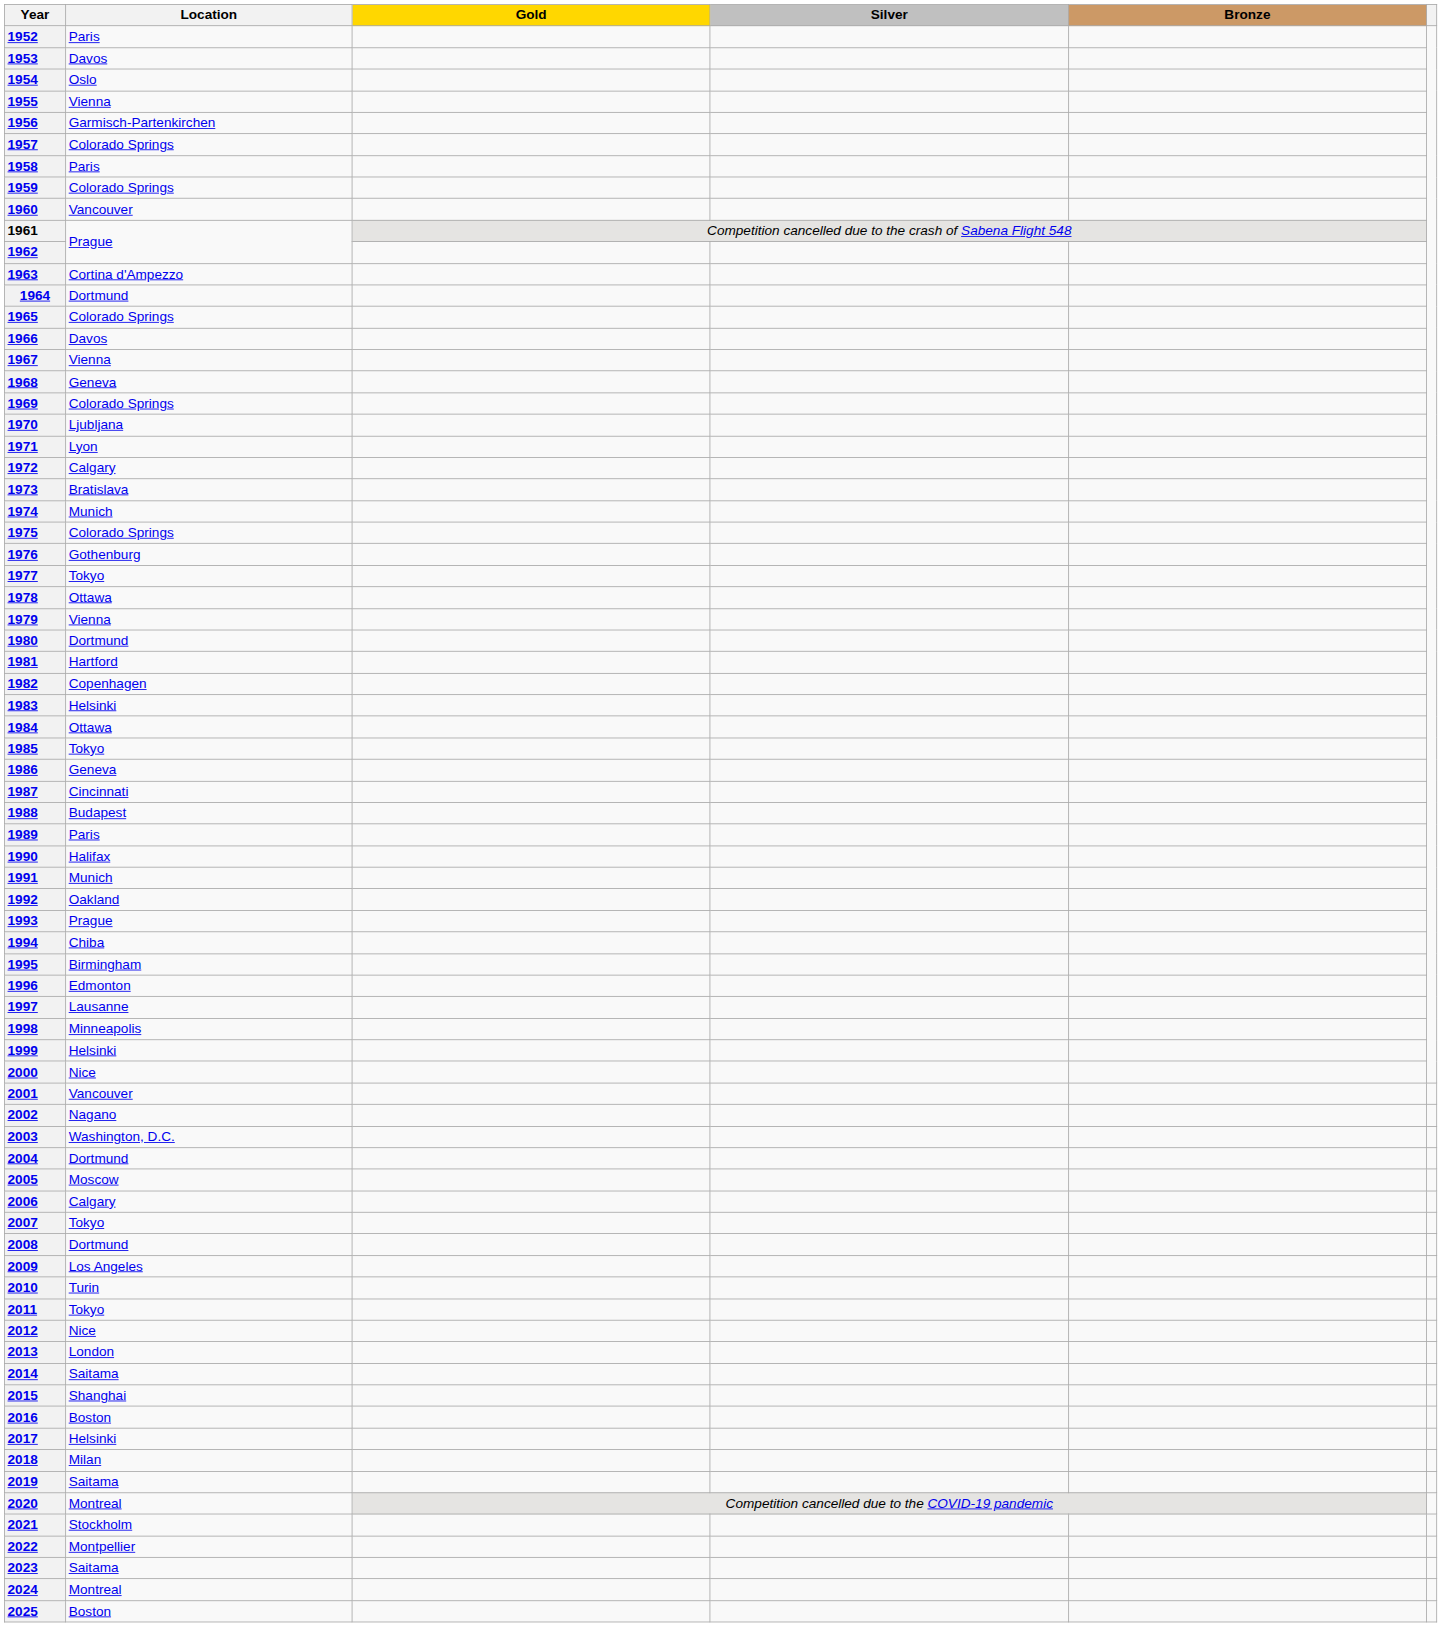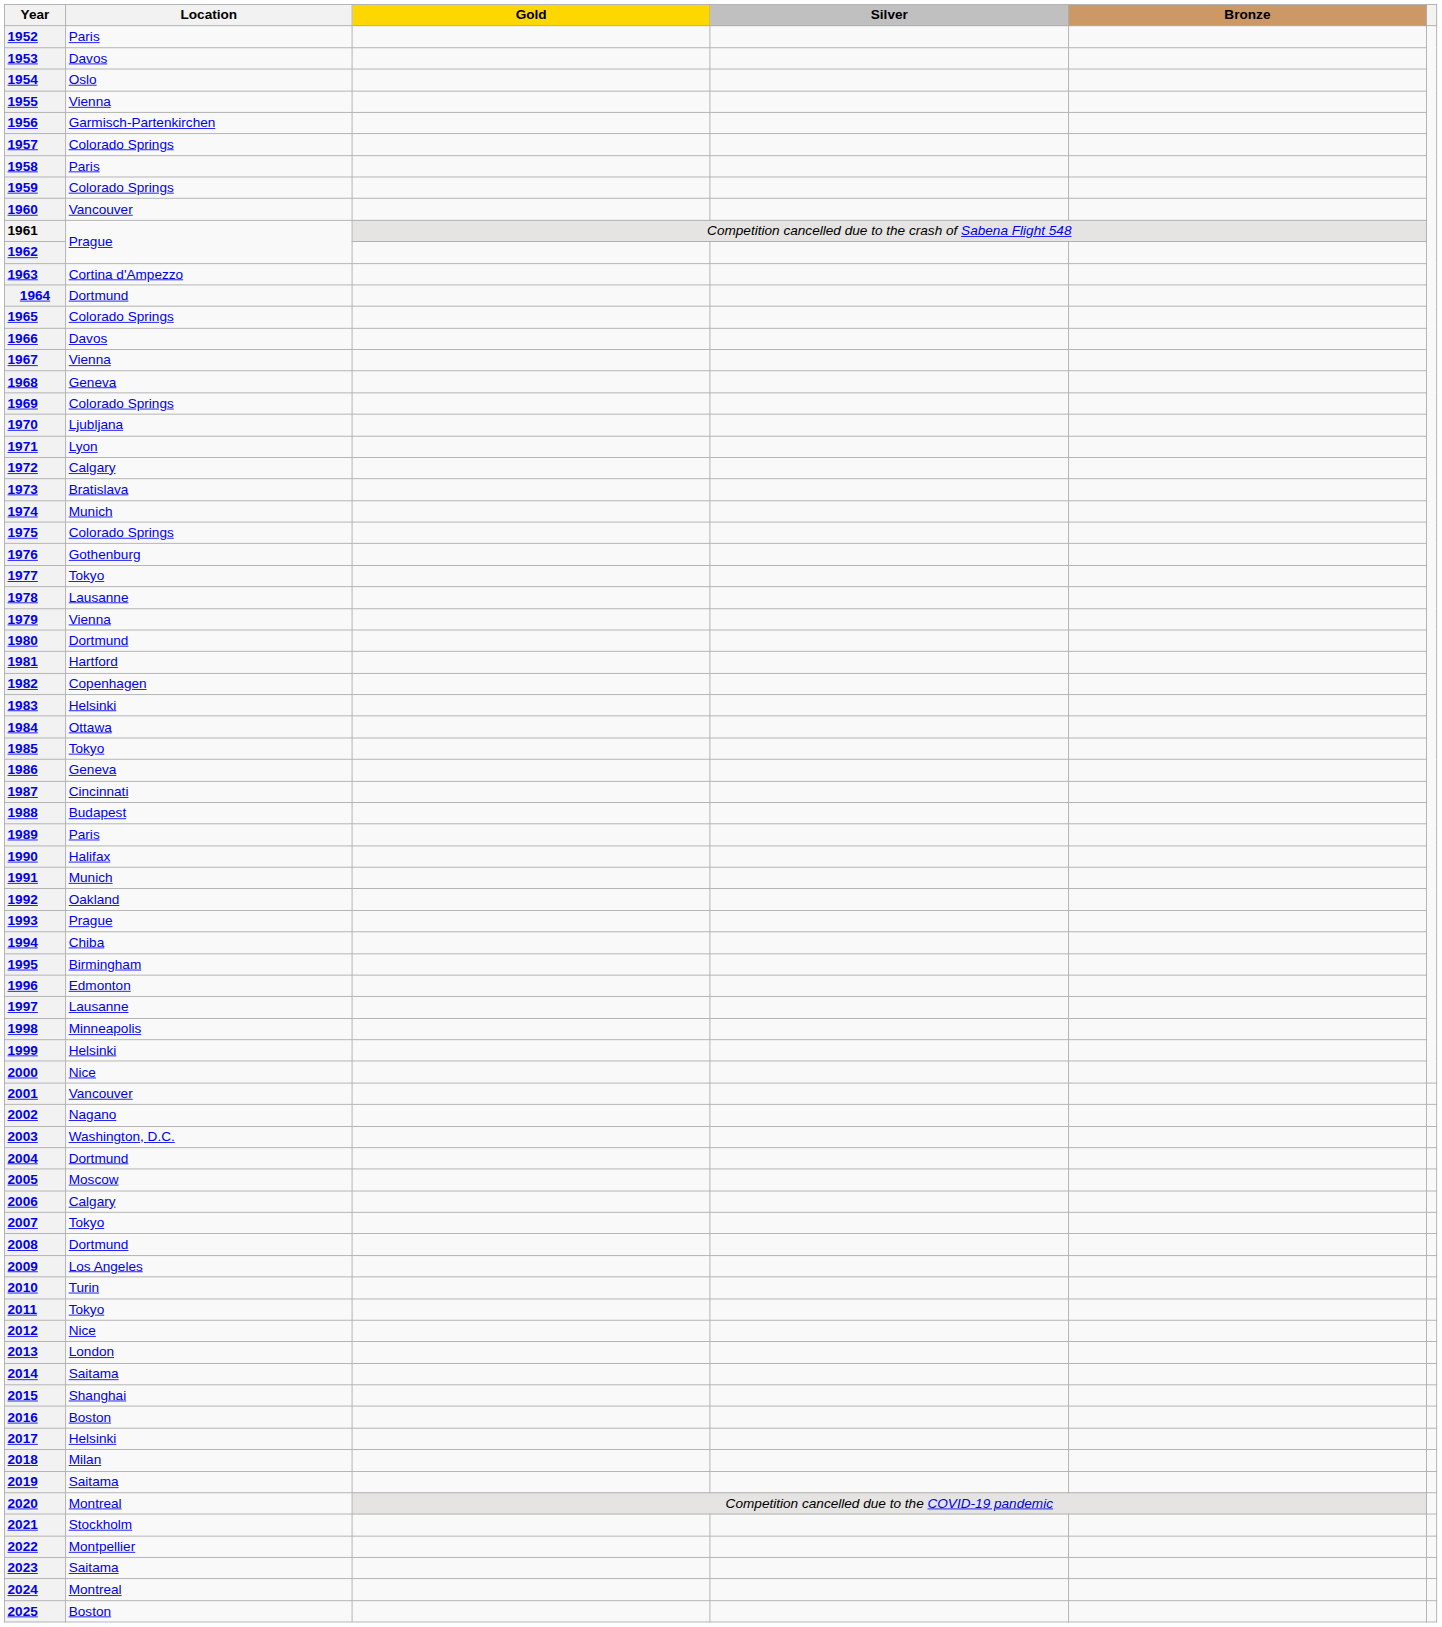 <table class="wikitable unsortable" style="text-align:left; width:85%">
 <tr>
 <th scope="col" style="text-align:center">Year</th>
 <th scope="col" style="text-align:center; width:20%">Location</th>
 <th scope="col" style="text-align:center; width:25%; background:gold">Gold</th>
 <th scope="col" style="text-align:center; width:25%; background:silver">Silver</th>
 <th scope="col" style="text-align:center; width:25%; background:#c96">Bronze</th>
 <th scope="col" style="text-align:center"></th>
 </tr>
 <tr>
 <th scope="row" style="text-align:left"><a href='#'>1952</a></th>
 <td> <a href='#'>Paris</a></td>
 <td></td>
 <td></td>
 <td></td>
 <td rowspan="49"></td>
 </tr>
 <tr>
 <th scope="row" style="text-align:left"><a href='#'>1953</a></th>
 <td> <a href='#'>Davos</a></td>
 <td></td>
 <td></td>
 <td></td>
 </tr>
 <tr>
 <th scope="row" style="text-align:left"><a href='#'>1954</a></th>
 <td> <a href='#'>Oslo</a></td>
 <td></td>
 <td></td>
 <td></td>
 </tr>
 <tr>
 <th scope="row" style="text-align:left"><a href='#'>1955</a></th>
 <td> <a href='#'>Vienna</a></td>
 <td></td>
 <td></td>
 <td></td>
 </tr>
 <tr>
 <th scope="row" style="text-align:left"><a href='#'>1956</a></th>
 <td> <a href='#'>Garmisch-Partenkirchen</a></td>
 <td></td>
 <td></td>
 <td></td>
 </tr>
 <tr>
 <th scope="row" style="text-align:left"><a href='#'>1957</a></th>
 <td> <a href='#'>Colorado Springs</a></td>
 <td></td>
 <td></td>
 <td></td>
 </tr>
 <tr>
 <th scope="row" style="text-align:left"><a href='#'>1958</a></th>
 <td> <a href='#'>Paris</a></td>
 <td></td>
 <td></td>
 <td></td>
 </tr>
 <tr>
 <th scope="row" style="text-align:left"><a href='#'>1959</a></th>
 <td> <a href='#'>Colorado Springs</a></td>
 <td></td>
 <td></td>
 <td></td>
 </tr>
 <tr>
 <th scope="row" style="text-align:left"><a href='#'>1960</a></th>
 <td> <a href='#'>Vancouver</a></td>
 <td></td>
 <td></td>
 <td></td>
 </tr>
 <tr>
 <th scope="row" style="text-align:left">1961</th>
 <td rowspan="2"> <a href='#'>Prague</a></td>
 <td colspan="3" align="center" bgcolor="e5e4e2"><em>Competition cancelled due to the crash of <a href='#'>Sabena Flight 548</a></em></td>
 </tr>
 <tr>
 <th scope="row" style="text-align:left"><a href='#'>1962</a></th>
 <td></td>
 <td></td>
 <td></td>
 </tr>
 <tr>
 <th scope="row" style="text-align:left"><a href='#'>1963</a></th>
 <td> <a href='#'>Cortina d'Ampezzo</a></td>
 <td></td>
 <td></td>
 <td></td>
 </tr>
 <tr>
 <th scope="row"><a href='#'>1964</a></th>
 <td> <a href='#'>Dortmund</a></td>
 <td></td>
 <td></td>
 <td></td>
 </tr>
 <tr>
 <th scope="row" style="text-align:left"><a href='#'>1965</a></th>
 <td> <a href='#'>Colorado Springs</a></td>
 <td></td>
 <td></td>
 <td></td>
 </tr>
 <tr>
 <th scope="row" style="text-align:left"><a href='#'>1966</a></th>
 <td> <a href='#'>Davos</a></td>
 <td></td>
 <td></td>
 <td></td>
 </tr>
 <tr>
 <th scope="row" style="text-align:left"><a href='#'>1967</a></th>
 <td> <a href='#'>Vienna</a></td>
 <td></td>
 <td></td>
 <td></td>
 </tr>
 <tr>
 <th scope="row" style="text-align:left"><a href='#'>1968</a></th>
 <td> <a href='#'>Geneva</a></td>
 <td></td>
 <td></td>
 <td></td>
 </tr>
 <tr>
 <th scope="row" style="text-align:left"><a href='#'>1969</a></th>
 <td> <a href='#'>Colorado Springs</a></td>
 <td></td>
 <td></td>
 <td></td>
 </tr>
 <tr>
 <th scope="row" style="text-align:left"><a href='#'>1970</a></th>
 <td> <a href='#'>Ljubljana</a></td>
 <td></td>
 <td></td>
 <td></td>
 </tr>
 <tr>
 <th scope="row" style="text-align:left"><a href='#'>1971</a></th>
 <td> <a href='#'>Lyon</a></td>
 <td></td>
 <td></td>
 <td></td>
 </tr>
 <tr>
 <th scope="row" style="text-align:left"><a href='#'>1972</a></th>
 <td> <a href='#'>Calgary</a></td>
 <td></td>
 <td></td>
 <td></td>
 </tr>
 <tr>
 <th scope="row" style="text-align:left"><a href='#'>1973</a></th>
 <td> <a href='#'>Bratislava</a></td>
 <td></td>
 <td></td>
 <td></td>
 </tr>
 <tr>
 <th scope="row" style="text-align:left"><a href='#'>1974</a></th>
 <td> <a href='#'>Munich</a></td>
 <td></td>
 <td></td>
 <td></td>
 </tr>
 <tr>
 <th scope="row" style="text-align:left"><a href='#'>1975</a></th>
 <td> <a href='#'>Colorado Springs</a></td>
 <td></td>
 <td></td>
 <td></td>
 </tr>
 <tr>
 <th scope="row" style="text-align:left"><a href='#'>1976</a></th>
 <td> <a href='#'>Gothenburg</a></td>
 <td></td>
 <td></td>
 <td></td>
 </tr>
 <tr>
 <th scope="row" style="text-align:left"><a href='#'>1977</a></th>
 <td> <a href='#'>Tokyo</a></td>
 <td></td>
 <td></td>
 <td></td>
 </tr>
 <tr>
 <th scope="row" style="text-align:left"><a href='#'>1978</a></th>
-<td> <a href='#'>Ottawa</a></td>
+<td> <a href='#'>Lausanne</a></td>
 <td></td>
 <td></td>
 <td></td>
 </tr>
 <tr>
 <th scope="row" style="text-align:left"><a href='#'>1979</a></th>
 <td> <a href='#'>Vienna</a></td>
 <td></td>
 <td></td>
 <td></td>
 </tr>
 <tr>
 <th scope="row" style="text-align:left"><a href='#'>1980</a></th>
 <td> <a href='#'>Dortmund</a></td>
 <td></td>
 <td></td>
 <td></td>
 </tr>
 <tr>
 <th scope="row" style="text-align:left"><a href='#'>1981</a></th>
 <td> <a href='#'>Hartford</a></td>
 <td></td>
 <td></td>
 <td></td>
 </tr>
 <tr>
 <th scope="row" style="text-align:left"><a href='#'>1982</a></th>
 <td> <a href='#'>Copenhagen</a></td>
 <td></td>
 <td></td>
 <td></td>
 </tr>
 <tr>
 <th scope="row" style="text-align:left"><a href='#'>1983</a></th>
 <td> <a href='#'>Helsinki</a></td>
 <td></td>
 <td></td>
 <td></td>
 </tr>
 <tr>
 <th scope="row" style="text-align:left"><a href='#'>1984</a></th>
 <td> <a href='#'>Ottawa</a></td>
 <td></td>
 <td></td>
 <td></td>
 </tr>
 <tr>
 <th scope="row" style="text-align:left"><a href='#'>1985</a></th>
 <td> <a href='#'>Tokyo</a></td>
 <td></td>
 <td></td>
 <td></td>
 </tr>
 <tr>
 <th scope="row" style="text-align:left"><a href='#'>1986</a></th>
 <td> <a href='#'>Geneva</a></td>
 <td></td>
 <td></td>
 <td></td>
 </tr>
 <tr>
 <th scope="row" style="text-align:left"><a href='#'>1987</a></th>
 <td> <a href='#'>Cincinnati</a></td>
 <td></td>
 <td></td>
 <td></td>
 </tr>
 <tr>
 <th scope="row" style="text-align:left"><a href='#'>1988</a></th>
 <td> <a href='#'>Budapest</a></td>
 <td></td>
 <td></td>
 <td></td>
 </tr>
 <tr>
 <th scope="row" style="text-align:left"><a href='#'>1989</a></th>
 <td> <a href='#'>Paris</a></td>
 <td></td>
 <td></td>
 <td></td>
 </tr>
 <tr>
 <th scope="row" style="text-align:left"><a href='#'>1990</a></th>
 <td> <a href='#'>Halifax</a></td>
 <td></td>
 <td></td>
 <td></td>
 </tr>
 <tr>
 <th scope="row" style="text-align:left"><a href='#'>1991</a></th>
 <td> <a href='#'>Munich</a></td>
 <td></td>
 <td></td>
 <td></td>
 </tr>
 <tr>
 <th scope="row" style="text-align:left"><a href='#'>1992</a></th>
 <td> <a href='#'>Oakland</a></td>
 <td></td>
 <td></td>
 <td></td>
 </tr>
 <tr>
 <th scope="row" style="text-align:left"><a href='#'>1993</a></th>
 <td> <a href='#'>Prague</a></td>
 <td></td>
 <td></td>
 <td></td>
 </tr>
 <tr>
 <th scope="row" style="text-align:left"><a href='#'>1994</a></th>
 <td> <a href='#'>Chiba</a></td>
 <td></td>
 <td></td>
 <td></td>
 </tr>
 <tr>
 <th scope="row" style="text-align:left"><a href='#'>1995</a></th>
 <td> <a href='#'>Birmingham</a></td>
 <td></td>
 <td></td>
 <td></td>
 </tr>
 <tr>
 <th scope="row" style="text-align:left"><a href='#'>1996</a></th>
 <td> <a href='#'>Edmonton</a></td>
 <td></td>
 <td></td>
 <td></td>
 </tr>
 <tr>
 <th scope="row" style="text-align:left"><a href='#'>1997</a></th>
 <td> <a href='#'>Lausanne</a></td>
 <td></td>
 <td></td>
 <td></td>
 </tr>
 <tr>
 <th scope="row" style="text-align:left"><a href='#'>1998</a></th>
 <td> <a href='#'>Minneapolis</a></td>
 <td></td>
 <td></td>
 <td></td>
 </tr>
 <tr>
 <th scope="row" style="text-align:left"><a href='#'>1999</a></th>
 <td> <a href='#'>Helsinki</a></td>
 <td></td>
 <td></td>
 <td></td>
 </tr>
 <tr>
 <th scope="row" style="text-align:left"><a href='#'>2000</a></th>
 <td> <a href='#'>Nice</a></td>
 <td></td>
 <td></td>
 <td></td>
 </tr>
 <tr>
 <th scope="row" style="text-align:left"><a href='#'>2001</a></th>
 <td> <a href='#'>Vancouver</a></td>
 <td></td>
 <td></td>
 <td></td>
 <td></td>
 </tr>
 <tr>
 <th scope="row" style="text-align:left"><a href='#'>2002</a></th>
 <td> <a href='#'>Nagano</a></td>
 <td></td>
 <td></td>
 <td></td>
 <td></td>
 </tr>
 <tr>
 <th scope="row" style="text-align:left"><a href='#'>2003</a></th>
 <td> <a href='#'>Washington, D.C.</a></td>
 <td></td>
 <td></td>
 <td></td>
 <td></td>
 </tr>
 <tr>
 <th scope="row" style="text-align:left"><a href='#'>2004</a></th>
 <td> <a href='#'>Dortmund</a></td>
 <td></td>
 <td></td>
 <td></td>
 <td></td>
 </tr>
 <tr>
 <th scope="row" style="text-align:left"><a href='#'>2005</a></th>
 <td> <a href='#'>Moscow</a></td>
 <td></td>
 <td></td>
 <td></td>
 <td></td>
 </tr>
 <tr>
 <th scope="row" style="text-align:left"><a href='#'>2006</a></th>
 <td> <a href='#'>Calgary</a></td>
 <td></td>
 <td></td>
 <td></td>
 <td></td>
 </tr>
 <tr>
 <th scope="row" style="text-align:left"><a href='#'>2007</a></th>
 <td> <a href='#'>Tokyo</a></td>
 <td></td>
 <td></td>
 <td></td>
 <td></td>
 </tr>
 <tr>
 <th scope="row" style="text-align:left"><a href='#'>2008</a></th>
 <td> <a href='#'>Dortmund</a></td>
 <td></td>
 <td></td>
 <td></td>
 <td></td>
 </tr>
 <tr>
 <th scope="row" style="text-align:left"><a href='#'>2009</a></th>
 <td> <a href='#'>Los Angeles</a></td>
 <td></td>
 <td></td>
 <td></td>
 <td></td>
 </tr>
 <tr>
 <th scope="row" style="text-align:left"><a href='#'>2010</a></th>
 <td> <a href='#'>Turin</a></td>
 <td></td>
 <td></td>
 <td></td>
 <td></td>
 </tr>
 <tr>
 <th scope="row" style="text-align:left"><a href='#'>2011</a></th>
 <td> <a href='#'>Tokyo</a></td>
 <td></td>
 <td></td>
 <td></td>
 <td></td>
 </tr>
 <tr>
 <th scope="row" style="text-align:left"><a href='#'>2012</a></th>
 <td> <a href='#'>Nice</a></td>
 <td></td>
 <td></td>
 <td></td>
 <td></td>
 </tr>
 <tr>
 <th scope="row" style="text-align:left"><a href='#'>2013</a></th>
 <td> <a href='#'>London</a></td>
 <td></td>
 <td></td>
 <td></td>
 <td></td>
 </tr>
 <tr>
 <th scope="row" style="text-align:left"><a href='#'>2014</a></th>
 <td> <a href='#'>Saitama</a></td>
 <td></td>
 <td></td>
 <td></td>
 <td></td>
 </tr>
 <tr>
 <th scope="row" style="text-align:left"><a href='#'>2015</a></th>
 <td> <a href='#'>Shanghai</a></td>
 <td></td>
 <td></td>
 <td></td>
 <td></td>
 </tr>
 <tr>
 <th scope="row" style="text-align:left"><a href='#'>2016</a></th>
 <td> <a href='#'>Boston</a></td>
 <td></td>
 <td></td>
 <td></td>
 <td></td>
 </tr>
 <tr>
 <th scope="row" style="text-align:left"><a href='#'>2017</a></th>
 <td> <a href='#'>Helsinki</a></td>
 <td></td>
 <td></td>
 <td></td>
 <td></td>
 </tr>
 <tr>
 <th scope="row" style="text-align:left"><a href='#'>2018</a></th>
 <td> <a href='#'>Milan</a></td>
 <td></td>
 <td></td>
 <td></td>
 <td></td>
 </tr>
 <tr>
 <th scope="row" style="text-align:left"><a href='#'>2019</a></th>
 <td> <a href='#'>Saitama</a></td>
 <td></td>
 <td></td>
 <td></td>
 <td></td>
 </tr>
 <tr>
 <th scope="row" style="text-align:left"><a href='#'>2020</a></th>
 <td> <a href='#'>Montreal</a></td>
 <td colspan="3" align="center" bgcolor="e5e4e2"><em>Competition cancelled due to the <a href='#'>COVID-19 pandemic</a></em></td>
 <td></td>
 </tr>
 <tr>
 <th scope="row" style="text-align:left"><a href='#'>2021</a></th>
 <td> <a href='#'>Stockholm</a></td>
 <td></td>
 <td></td>
 <td></td>
 <td></td>
 </tr>
 <tr>
 <th scope="row" style="text-align:left"><a href='#'>2022</a></th>
 <td> <a href='#'>Montpellier</a></td>
 <td></td>
 <td></td>
 <td></td>
 <td></td>
 </tr>
 <tr>
 <th scope="row" style="text-align:left"><a href='#'>2023</a></th>
 <td> <a href='#'>Saitama</a></td>
 <td></td>
 <td></td>
 <td></td>
 <td></td>
 </tr>
 <tr>
 <th scope="row" style="text-align:left"><a href='#'>2024</a></th>
 <td> <a href='#'>Montreal</a></td>
 <td></td>
 <td></td>
 <td></td>
 <td></td>
 </tr>
 <tr>
 <th scope="row" style="text-align:left"><a href='#'>2025</a></th>
 <td> <a href='#'>Boston</a></td>
 <td></td>
 <td></td>
 <td></td>
 <td></td>
 </tr>
 </table>
